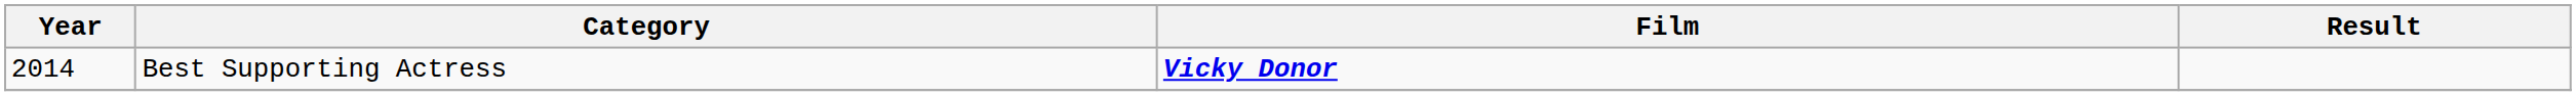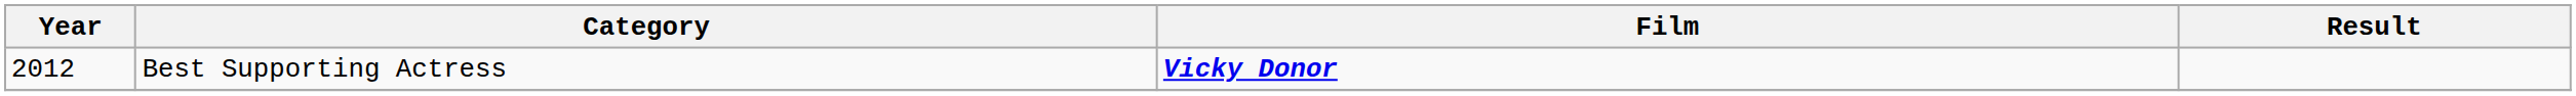 <table class="wikitable plainrowheaders" width="100%" "textcolor:#000;">
 <tr>
 <th scope="col" width=5%><strong>Year</strong></th>
 <th scope="col" width=39%><strong>Category</strong></th>
 <th scope="col" width=39%><strong>Film</strong></th>
 <th scope="col" width=15%><strong>Result</strong></th>
 </tr>
 <tr>
-<td>2014</td>
+<td>2012</td>
 <td>Best Supporting Actress</td>
 <td><strong><em><a href='#'>Vicky Donor</a></em></strong></td>
 <td></td>
 </tr>
 <tr>
 </tr>
 </table>
